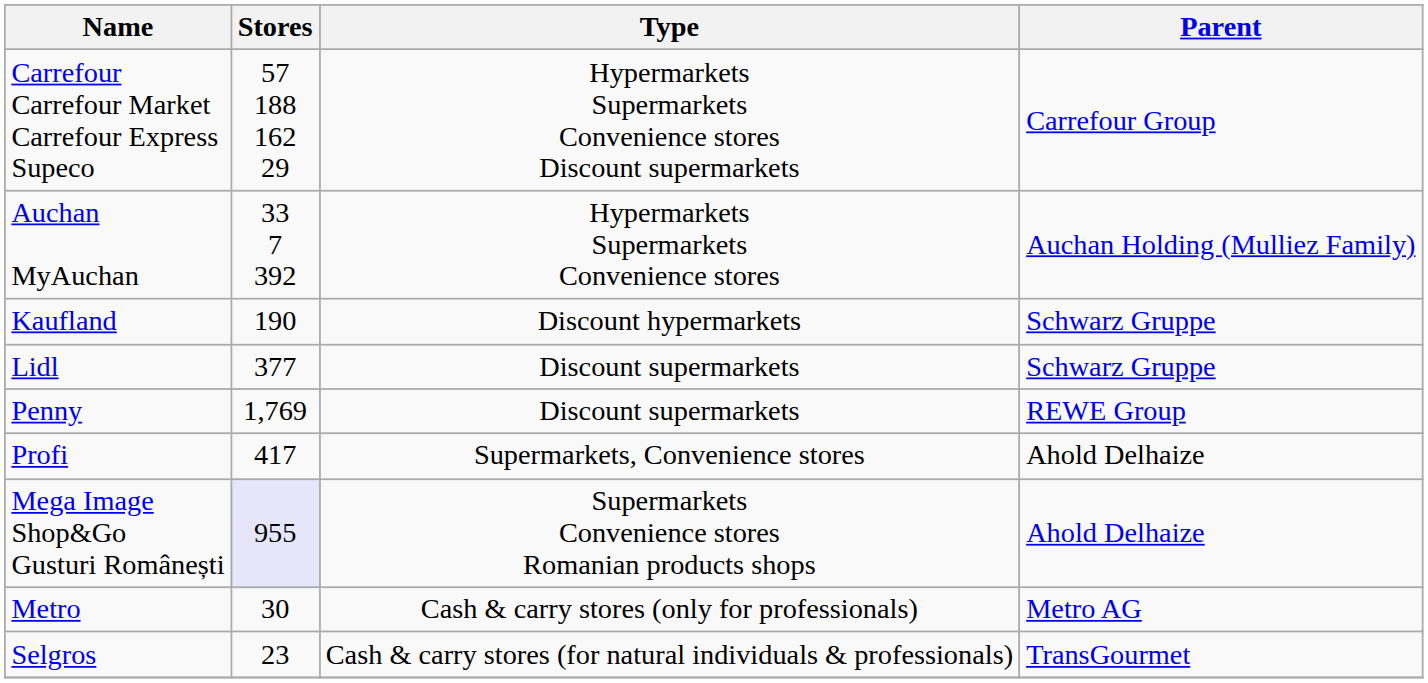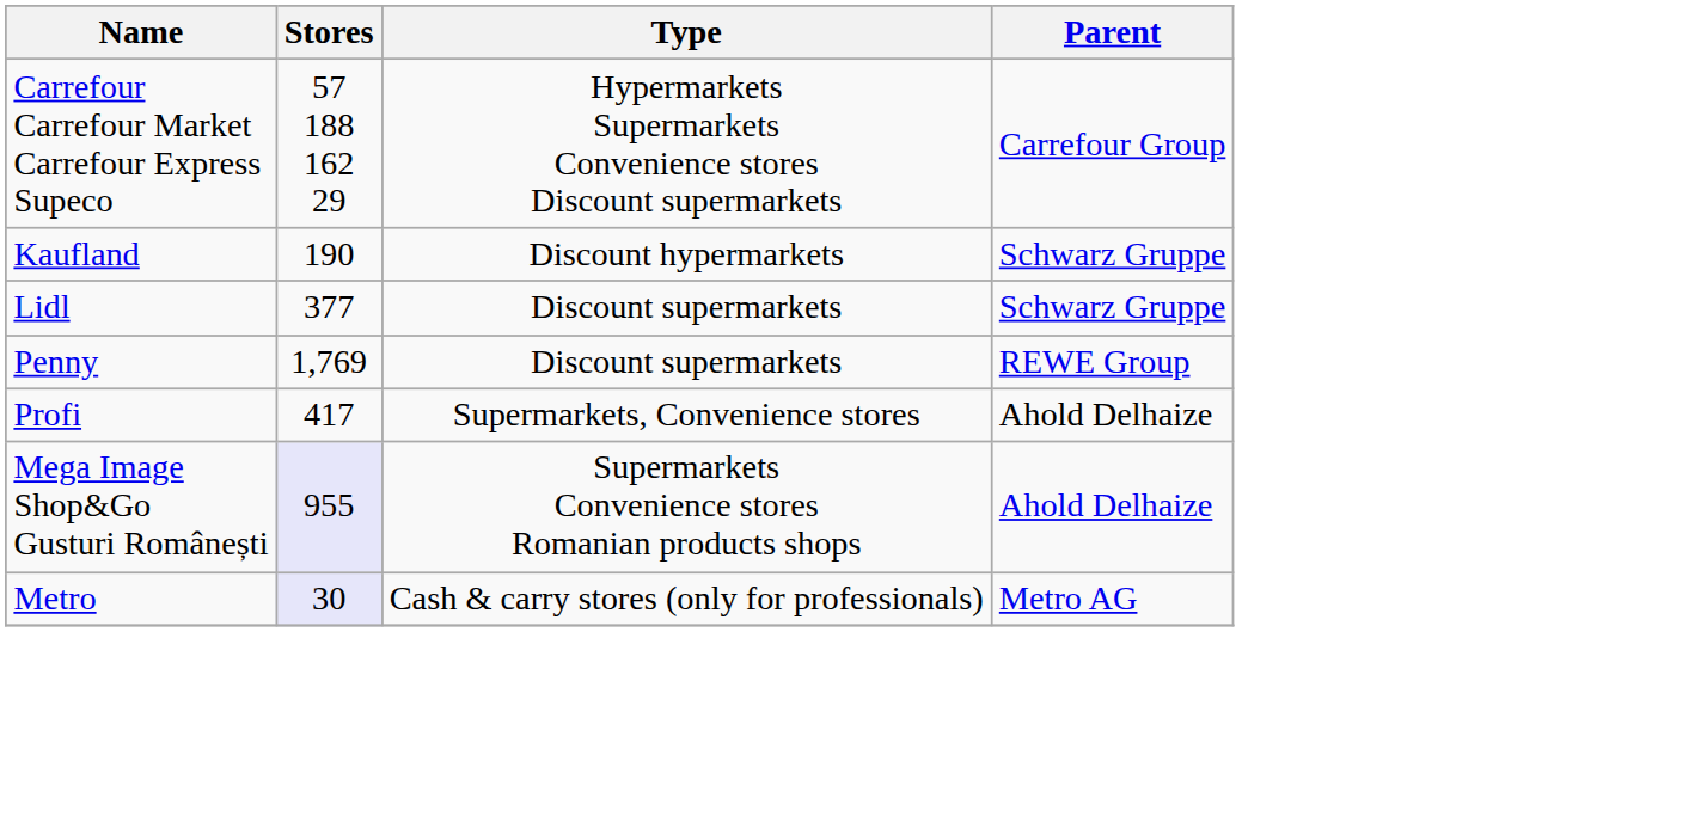 <table class="wikitable sortable">
 <tr>
 <th>Name</th>
 <th>Stores</th>
 <th>Type</th>
 <th style="text-align:center;"><a href='#'>Parent</a></th>
 </tr>
 <tr>
 <td><a href='#'>Carrefour</a> <br> Carrefour Market <br> Carrefour Express <br> Supeco</td>
 <td style="text-align:center;">57 <br> 188 <br> 162 <br> 29</td>
 <td style="text-align:center;">Hypermarkets <br> Supermarkets <br> Convenience stores <br> Discount supermarkets</td>
 <td><a href='#'>Carrefour Group</a></td>
-</tr>
-<tr>
-<td><a href='#'>Auchan</a> <br> <br> MyAuchan</td>
-<td style="text-align:center;">33 <br> 7 <br> 392</td>
-<td style="text-align:center;">Hypermarkets <br> Supermarkets <br> Convenience stores</td>
-<td><a href='#'>Auchan Holding (Mulliez Family)</a></td>
 </tr>
 <tr>
 <td><a href='#'>Kaufland</a></td>
 <td style="text-align:center;">190</td>
 <td style="text-align:center;">Discount hypermarkets</td>
 <td><a href='#'>Schwarz Gruppe</a></td>
 </tr>
 <tr>
 <td><a href='#'>Lidl</a></td>
 <td style="text-align:center;">377</td>
 <td style="text-align:center;">Discount supermarkets</td>
 <td><a href='#'>Schwarz Gruppe</a></td>
 </tr>
 <tr>
 <td><a href='#'>Penny</a></td>
 <td style="text-align:center;">1,769</td>
 <td style="text-align:center;">Discount supermarkets</td>
 <td><a href='#'>REWE Group</a></td>
 </tr>
 <tr>
 <td><a href='#'>Profi</a></td>
 <td style="text-align:center;">417</td>
 <td style="text-align:center;">Supermarkets, Convenience stores</td>
 <td>Ahold Delhaize</td>
 </tr>
 <tr>
 <td><a href='#'>Mega Image</a> <br> Shop&Go <br> Gusturi Românești</td>
 <td style="background: lavender; text-align:center;">955</td>
 <td style="text-align:center;">Supermarkets <br> Convenience stores <br> Romanian products shops</td>
 <td><a href='#'>Ahold Delhaize</a></td>
 </tr>
 <tr>
 <td><a href='#'>Metro</a></td>
-<td style="text-align:center;">30</td>
+<td style="background: lavender; text-align:center;">30</td>
 <td style="text-align:center;">Cash & carry stores (only for professionals)</td>
 <td><a href='#'>Metro AG</a></td>
 </tr>
 <tr>
-<td><a href='#'>Selgros</a></td>
-<td style="text-align:center;">23</td>
-<td style="text-align:center;">Cash & carry stores (for natural individuals & professionals)</td>
-<td><a href='#'>TransGourmet</a></td>
-</tr>
-<tr>
 </tr>
 </table>
